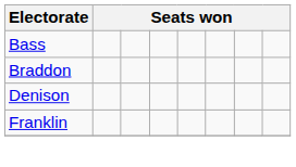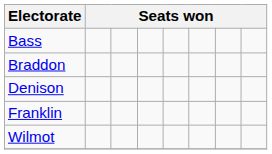 <table class="wikitable">
 <tr>
 <th>Electorate</th>
 <th colspan=7>Seats won</th>
 </tr>
 <tr>
 <td><a href='#'>Bass</a></td>
 <td width=20 > </td>
 <td width=20 > </td>
 <td width=20 > </td>
 <td width=20 > </td>
 <td width=20 > </td>
 <td width=20 > </td>
 <td width=20 > </td>
 </tr>
 <tr>
 <td><a href='#'>Braddon</a></td>
 <td> </td>
 <td> </td>
 <td> </td>
 <td> </td>
 <td> </td>
 <td> </td>
 <td> </td>
 </tr>
 <tr>
 <td><a href='#'>Denison</a></td>
 <td width=20 > </td>
 <td width=20 > </td>
 <td width=20 > </td>
 <td width=20 > </td>
 <td width=20 > </td>
 <td width=20 > </td>
 <td width=20 > </td>
 </tr>
 <tr>
 <td><a href='#'>Franklin</a></td>
 <td> </td>
 <td> </td>
 <td> </td>
 <td> </td>
 <td> </td>
 <td> </td>
 <td> </td>
 </tr>
 <tr>
+<td><a href='#'>Wilmot</a></td>
+<td> </td>
+<td> </td>
+<td> </td>
+<td> </td>
+<td> </td>
+<td> </td>
+<td> </td>
+</tr>
+<tr>
 </tr>
 </table>
